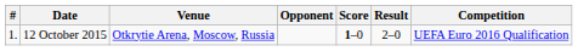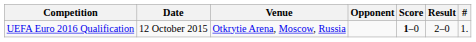 <table class="wikitable">
 <tr>
-<th>#</th>
+<th>Competition</th>
 <th>Date</th>
 <th>Venue</th>
 <th>Opponent</th>
 <th>Score</th>
 <th>Result</th>
-<th>Competition</th>
+<th>#</th>
 </tr>
 <tr>
-<td>1.</td>
+<td><a href='#'>UEFA Euro 2016 Qualification</a></td>
 <td>12 October 2015</td>
 <td><a href='#'>Otkrytie Arena</a>, <a href='#'>Moscow</a>, <a href='#'>Russia</a></td>
 <td></td>
 <td align=center><strong>1</strong>–0</td>
 <td align=center>2–0</td>
-<td><a href='#'>UEFA Euro 2016 Qualification</a></td>
+<td>1.</td>
 </tr>
 </table>
